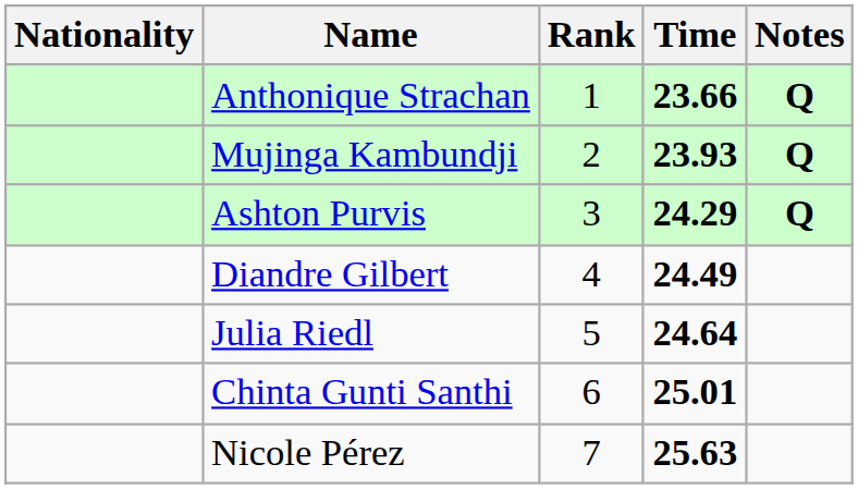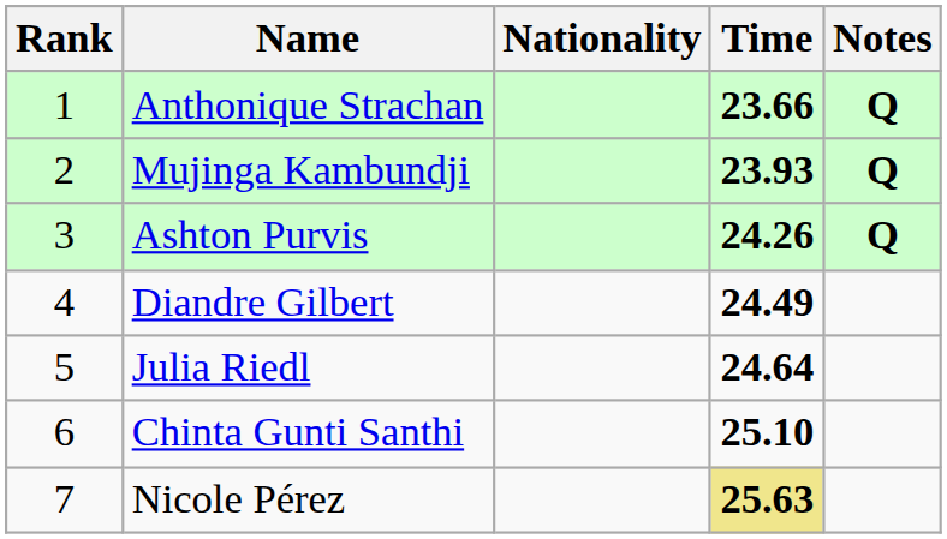 <table class="wikitable sortable" style="text-align:center">
 <tr>
+<th>Rank</th>
+<th>Name</th>
 <th>Nationality</th>
-<th>Name</th>
-<th>Rank</th>
 <th>Time</th>
 <th>Notes</th>
 </tr>
 <tr bgcolor=ccffcc>
+<td>1</td>
+<td align=left><a href='#'>Anthonique Strachan</a></td>
 <td align=left></td>
-<td align=left><a href='#'>Anthonique Strachan</a></td>
-<td>1</td>
 <td><strong>23.66</strong></td>
 <td><strong>Q</strong></td>
 </tr>
 <tr bgcolor=ccffcc>
+<td>2</td>
+<td align=left><a href='#'>Mujinga Kambundji</a></td>
 <td align=left></td>
-<td align=left><a href='#'>Mujinga Kambundji</a></td>
-<td>2</td>
 <td><strong>23.93</strong></td>
 <td><strong>Q</strong></td>
 </tr>
 <tr bgcolor=ccffcc>
+<td>3</td>
+<td align=left><a href='#'>Ashton Purvis</a></td>
 <td align=left></td>
-<td align=left><a href='#'>Ashton Purvis</a></td>
-<td>3</td>
-<td><strong>24.29</strong></td>
+<td><strong>24.26</strong></td>
 <td><strong>Q</strong></td>
 </tr>
 <tr>
+<td>4</td>
+<td align=left><a href='#'>Diandre Gilbert</a></td>
 <td align=left></td>
-<td align=left><a href='#'>Diandre Gilbert</a></td>
-<td>4</td>
 <td><strong>24.49</strong></td>
 <td></td>
 </tr>
 <tr>
+<td>5</td>
+<td align=left><a href='#'>Julia Riedl</a></td>
 <td align=left></td>
-<td align=left><a href='#'>Julia Riedl</a></td>
-<td>5</td>
 <td><strong>24.64</strong></td>
 <td></td>
 </tr>
 <tr>
+<td>6</td>
+<td align=left><a href='#'>Chinta Gunti Santhi</a></td>
 <td align=left></td>
-<td align=left><a href='#'>Chinta Gunti Santhi</a></td>
-<td>6</td>
-<td><strong>25.01</strong></td>
+<td><strong>25.10</strong></td>
 <td></td>
 </tr>
 <tr>
+<td>7</td>
+<td align=left>Nicole Pérez</td>
 <td align=left></td>
-<td align=left>Nicole Pérez</td>
-<td>7</td>
-<td><strong>25.63</strong></td>
+<td style="background: khaki;"><strong>25.63</strong></td>
 <td></td>
 </tr>
 </table>
